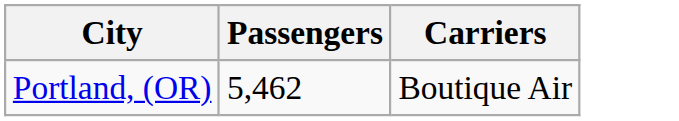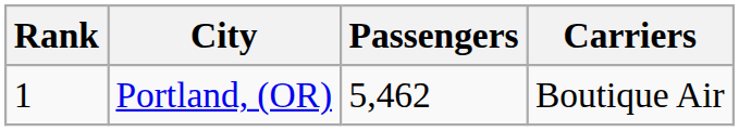 <table class="wikitable sortable" style="font-size: 95%;">
 <tr>
+<th>Rank</th>
 <th>City</th>
 <th>Passengers</th>
 <th>Carriers</th>
 </tr>
 <tr>
+<td>1</td>
 <td><a href='#'>Portland, (OR)</a></td>
 <td>5,462</td>
 <td>Boutique Air</td>
 </tr>
 </table>
